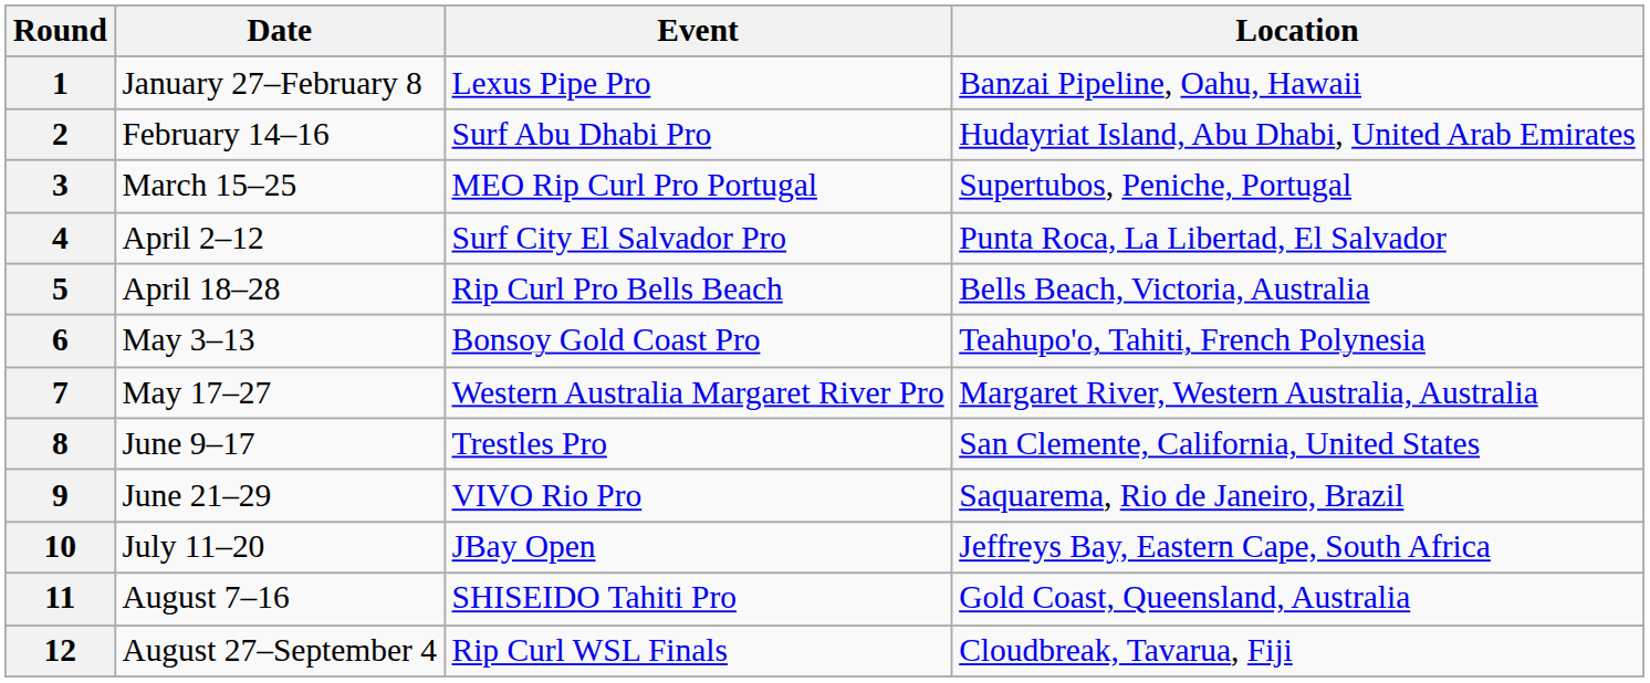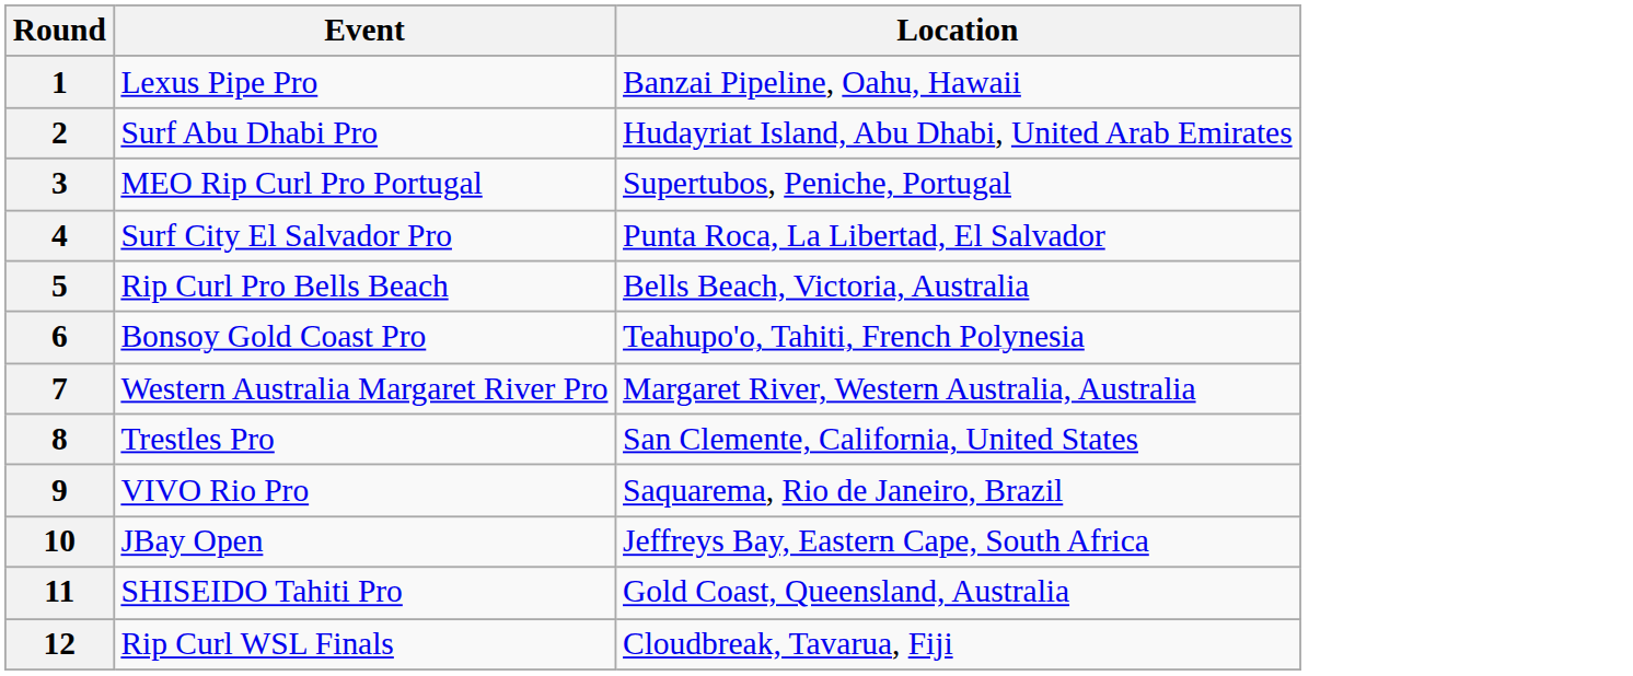 <table class="wikitable">
 <tr>
 <th>Round</th>
-<th>Date</th>
 <th>Event</th>
 <th>Location</th>
 </tr>
 <tr>
 <th>1</th>
-<td>January 27–February 8</td>
 <td> <a href='#'>Lexus Pipe Pro</a></td>
 <td><a href='#'>Banzai Pipeline</a>, <a href='#'>Oahu, Hawaii</a></td>
 </tr>
 <tr>
 <th>2</th>
-<td>February 14–16</td>
 <td> <a href='#'>Surf Abu Dhabi Pro</a></td>
 <td><a href='#'>Hudayriat Island, Abu Dhabi</a>, <a href='#'>United Arab Emirates</a></td>
 </tr>
 <tr>
 <th>3</th>
-<td>March 15–25</td>
 <td> <a href='#'>MEO Rip Curl Pro Portugal</a></td>
 <td><a href='#'>Supertubos</a>, <a href='#'>Peniche, Portugal</a></td>
 </tr>
 <tr>
 <th>4</th>
-<td>April 2–12</td>
 <td> <a href='#'>Surf City El Salvador Pro</a></td>
 <td><a href='#'>Punta Roca, La Libertad, El Salvador</a></td>
 </tr>
 <tr>
 <th>5</th>
-<td>April 18–28</td>
 <td> <a href='#'>Rip Curl Pro Bells Beach</a></td>
 <td><a href='#'>Bells Beach, Victoria, Australia</a></td>
 </tr>
 <tr>
 <th>6</th>
-<td>May 3–13</td>
 <td> <a href='#'>Bonsoy Gold Coast Pro</a></td>
 <td><a href='#'>Teahupo'o, Tahiti, French Polynesia</a></td>
 </tr>
 <tr>
 <th>7</th>
-<td>May 17–27</td>
 <td> <a href='#'>Western Australia Margaret River Pro</a></td>
 <td><a href='#'>Margaret River, Western Australia, Australia</a></td>
 </tr>
 <tr>
 <th>8</th>
-<td>June 9–17</td>
 <td> <a href='#'>Trestles Pro</a></td>
 <td><a href='#'>San Clemente, California, United States</a></td>
 </tr>
 <tr>
 <th>9</th>
-<td>June 21–29</td>
 <td> <a href='#'>VIVO Rio Pro</a></td>
 <td><a href='#'>Saquarema</a>, <a href='#'>Rio de Janeiro, Brazil</a></td>
 </tr>
 <tr>
 <th>10</th>
-<td>July 11–20</td>
 <td> <a href='#'>JBay Open</a></td>
 <td><a href='#'>Jeffreys Bay, Eastern Cape, South Africa</a></td>
 </tr>
 <tr>
 <th>11</th>
-<td>August 7–16</td>
 <td> <a href='#'>SHISEIDO Tahiti Pro</a></td>
 <td><a href='#'>Gold Coast, Queensland, Australia</a></td>
 </tr>
 <tr>
 <th>12</th>
-<td>August 27–September 4</td>
 <td> <a href='#'>Rip Curl WSL Finals</a></td>
 <td><a href='#'>Cloudbreak, Tavarua</a>, <a href='#'>Fiji</a></td>
 </tr>
 </table>
